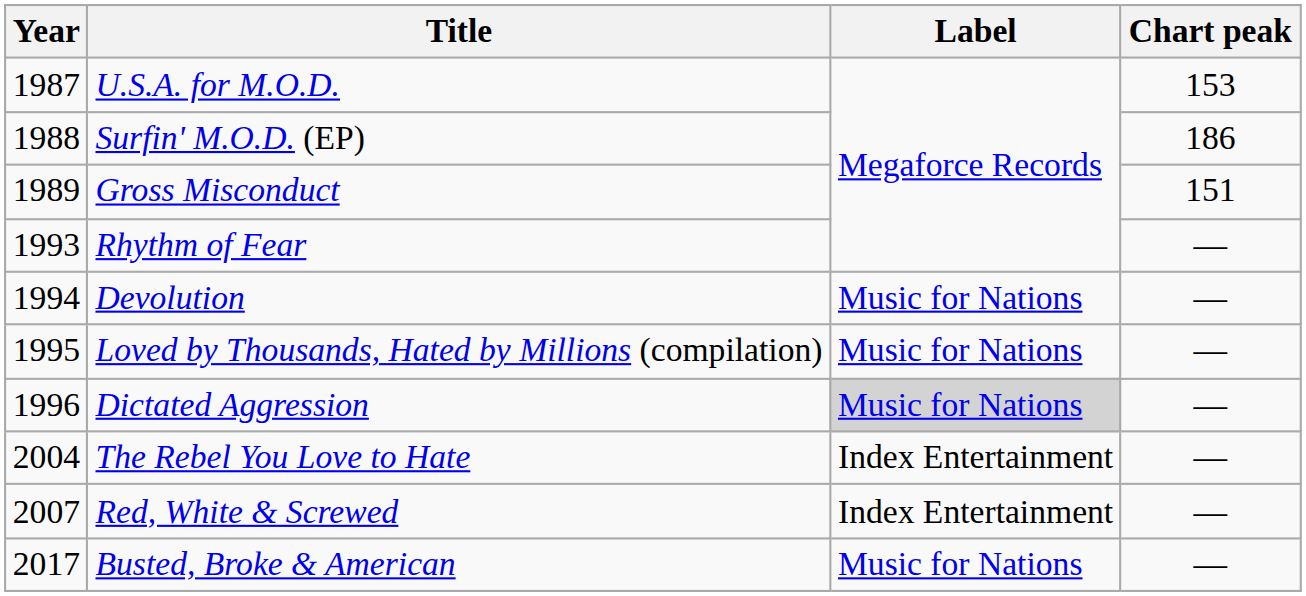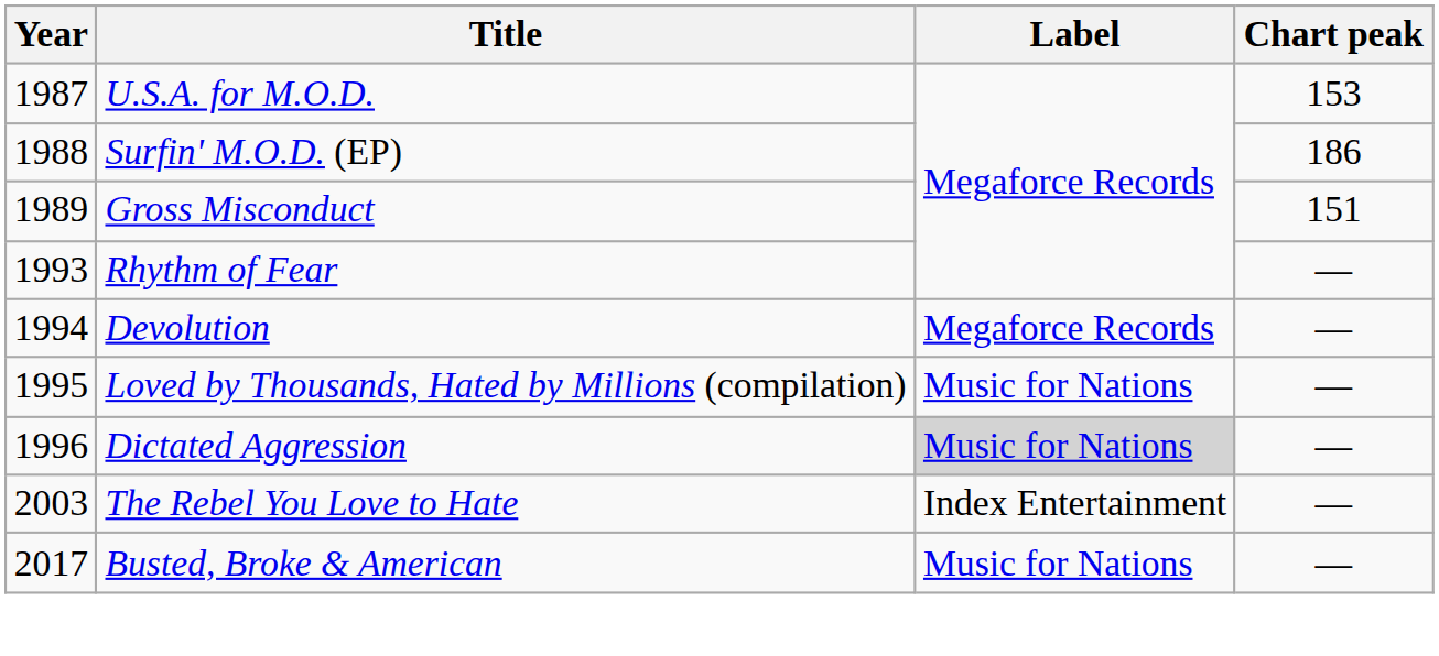 <table class="wikitable">
 <tr>
 <th>Year</th>
 <th>Title</th>
 <th>Label</th>
 <th>Chart peak</th>
 </tr>
 <tr>
 <td>1987</td>
 <td><em><a href='#'>U.S.A. for M.O.D.</a></em></td>
 <td rowspan="4"><a href='#'>Megaforce Records</a></td>
 <td align="center">153</td>
 </tr>
 <tr>
 <td>1988</td>
 <td><em><a href='#'>Surfin' M.O.D.</a></em> (EP)</td>
 <td align="center">186</td>
 </tr>
 <tr>
 <td>1989</td>
 <td><em><a href='#'>Gross Misconduct</a></em></td>
 <td align="center">151</td>
 </tr>
 <tr>
 <td>1993</td>
 <td><em><a href='#'>Rhythm of Fear</a></em></td>
 <td align="center">—</td>
 </tr>
 <tr>
 <td>1994</td>
 <td><em><a href='#'>Devolution</a></em></td>
-<td><a href='#'>Music for Nations</a></td>
+<td><a href='#'>Megaforce Records</a></td>
 <td align="center">—</td>
 </tr>
 <tr>
 <td>1995</td>
 <td><em><a href='#'>Loved by Thousands, Hated by Millions</a></em> (compilation)</td>
 <td><a href='#'>Music for Nations</a></td>
 <td align="center">—</td>
 </tr>
 <tr>
 <td>1996</td>
 <td><em><a href='#'>Dictated Aggression</a></em></td>
 <td style="background: lightgrey;"><a href='#'>Music for Nations</a></td>
 <td align="center">—</td>
 </tr>
 <tr>
-<td>2004</td>
+<td>2003</td>
 <td><em><a href='#'>The Rebel You Love to Hate</a></em></td>
-<td>Index Entertainment</td>
-<td align="center">—</td>
-</tr>
-<tr>
-<td>2007</td>
-<td><em><a href='#'>Red, White & Screwed</a></em></td>
 <td>Index Entertainment</td>
 <td align="center">—</td>
 </tr>
 <tr>
 <td>2017</td>
 <td><em><a href='#'>Busted, Broke & American</a></em></td>
 <td><a href='#'>Music for Nations</a></td>
 <td align="center">—</td>
 </tr>
 </table>
